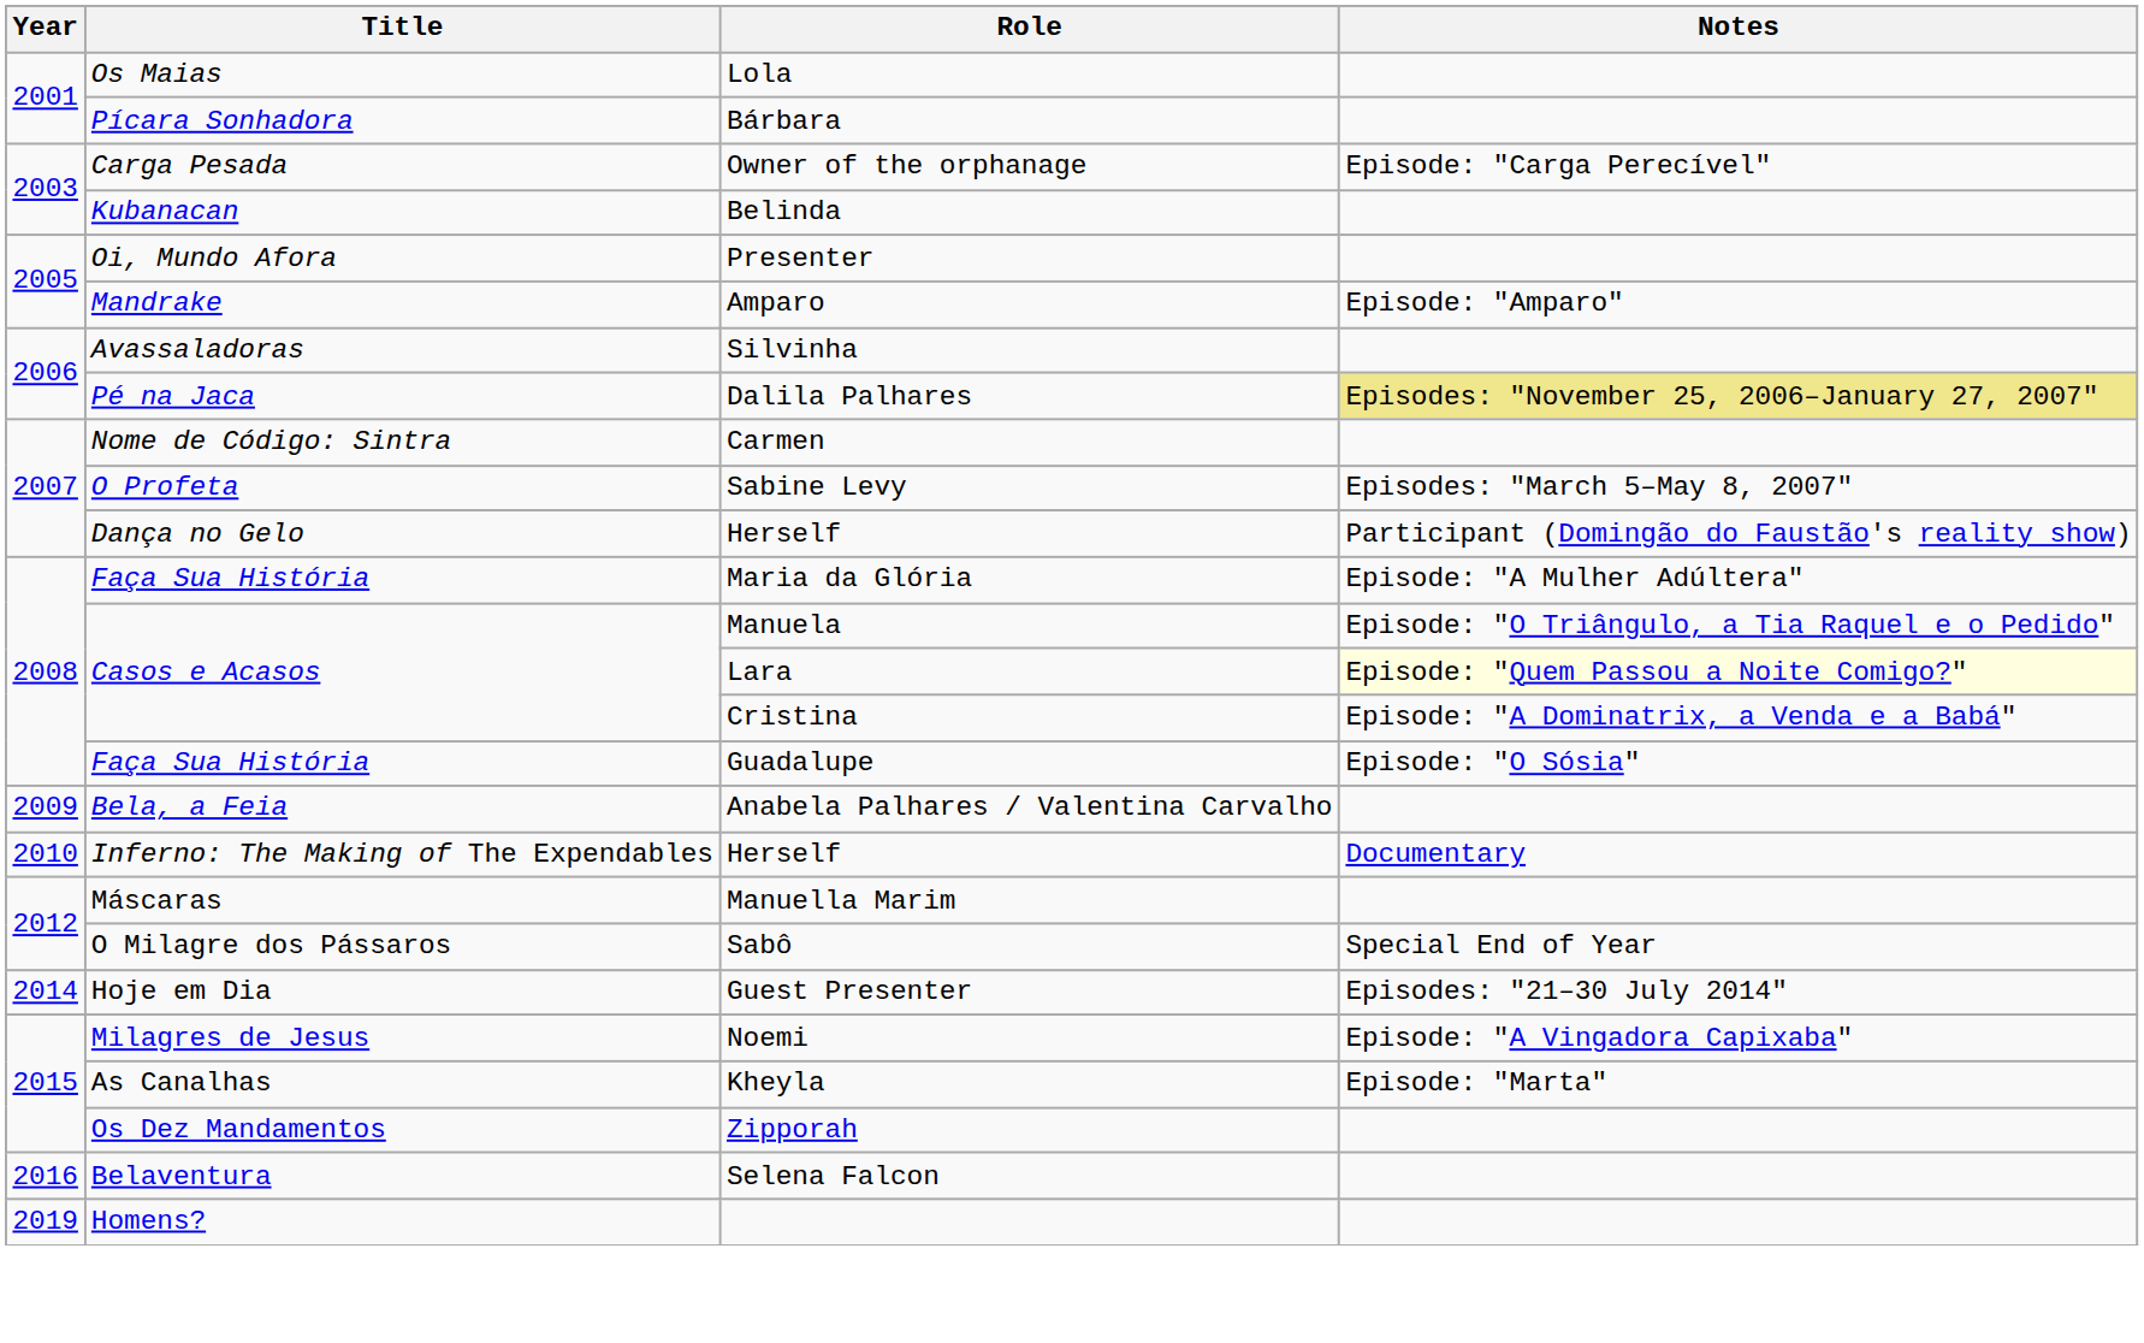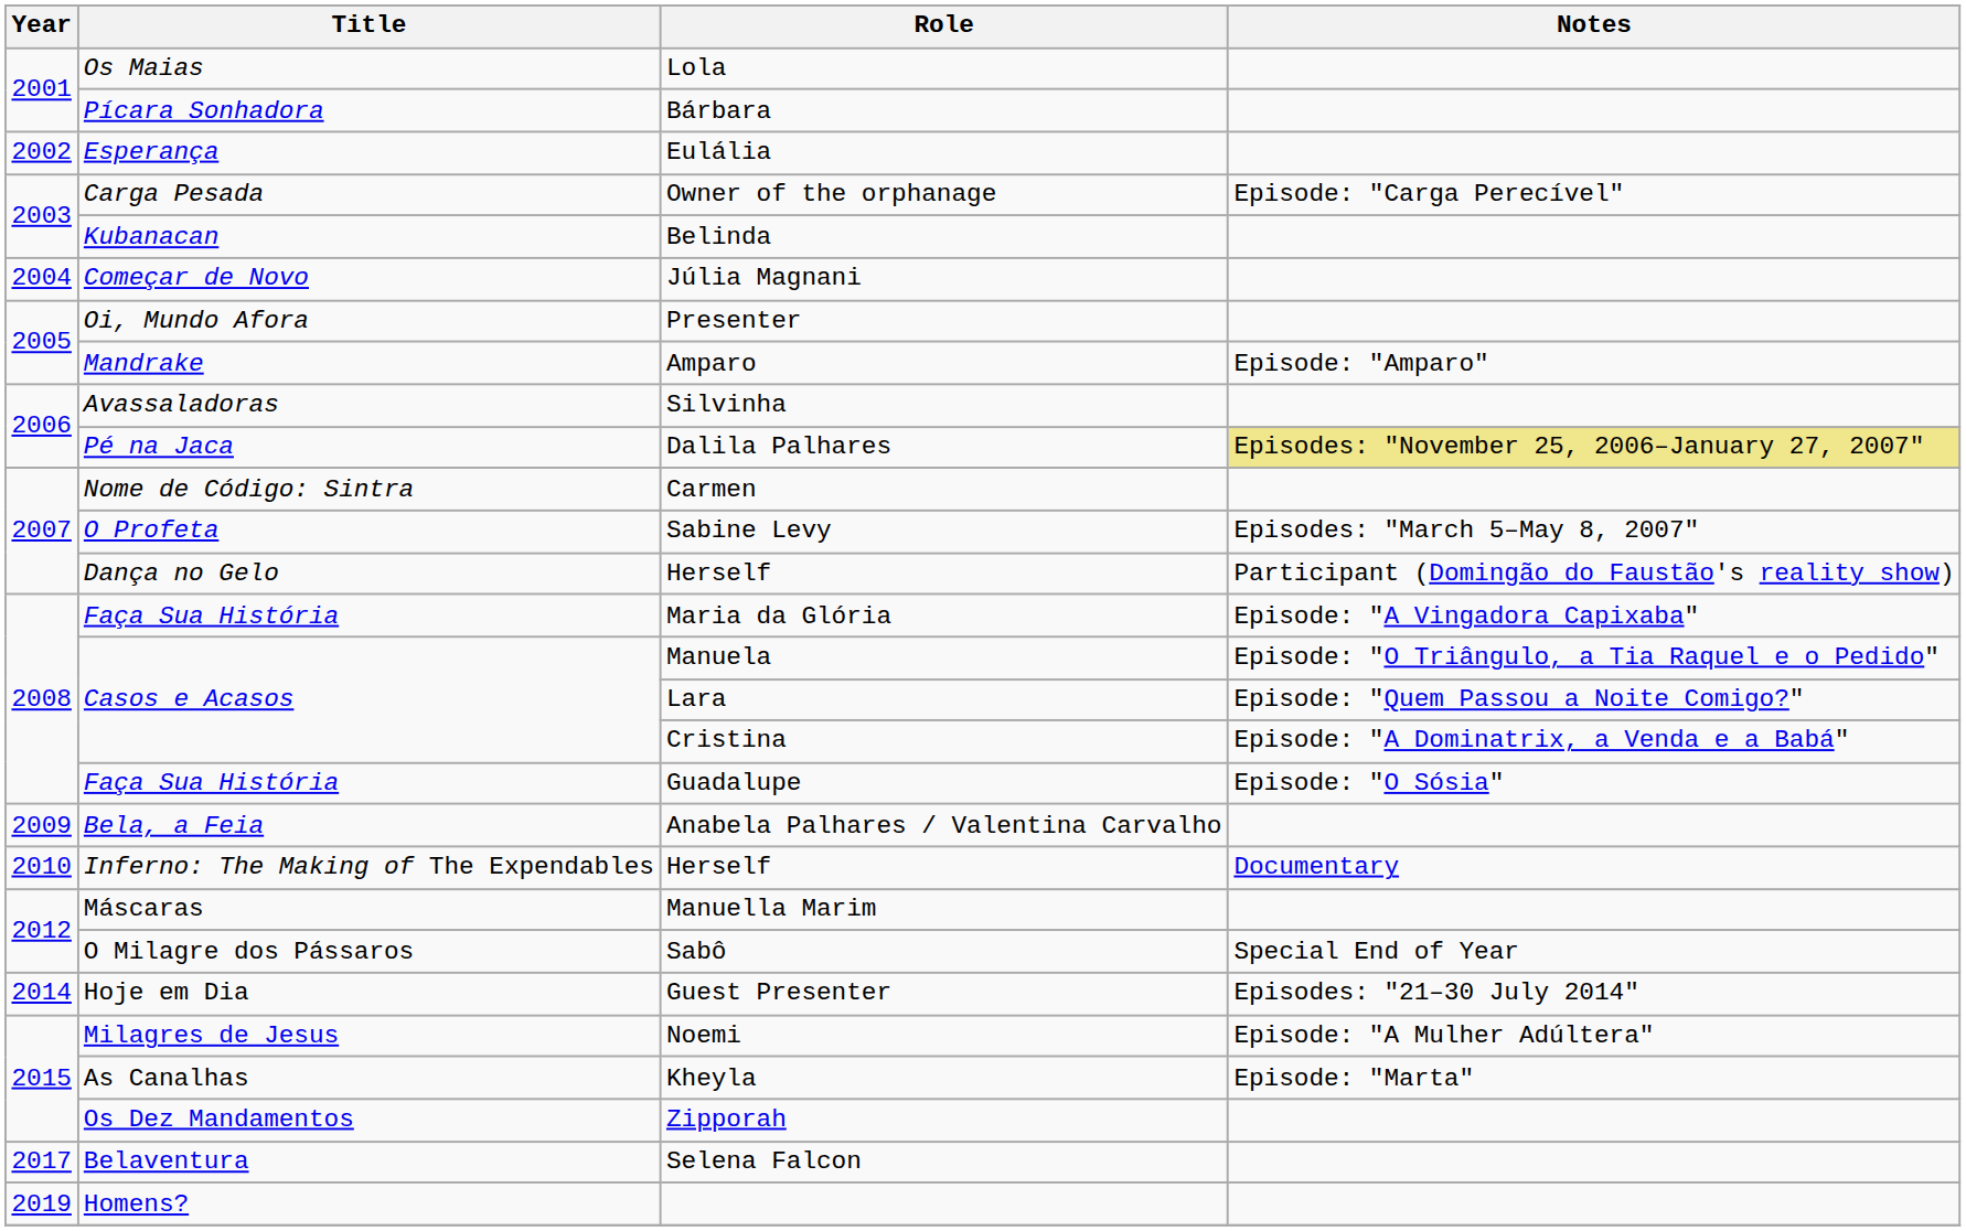 <table class="wikitable" style="font-size: 90%;">
 <tr>
 <th>Year</th>
 <th>Title</th>
 <th>Role</th>
 <th>Notes</th>
 </tr>
 <tr>
 <td rowspan="2"><a href='#'>2001</a></td>
 <td><em>Os Maias</em></td>
 <td>Lola</td>
 <td></td>
 </tr>
 <tr>
 <td><em><a href='#'>Pícara Sonhadora</a></em></td>
 <td>Bárbara</td>
 <td></td>
 </tr>
 <tr>
+<td><a href='#'>2002</a></td>
+<td><em><a href='#'>Esperança</a></em></td>
+<td>Eulália</td>
+<td></td>
+</tr>
+<tr>
 <td rowspan="2"><a href='#'>2003</a></td>
 <td><em>Carga Pesada</em></td>
 <td>Owner of the orphanage</td>
 <td>Episode: "Carga Perecível"</td>
 </tr>
 <tr>
 <td><em><a href='#'>Kubanacan</a></em></td>
 <td>Belinda</td>
+<td></td>
+</tr>
+<tr>
+<td><a href='#'>2004</a></td>
+<td><em><a href='#'>Começar de Novo</a></em></td>
+<td>Júlia Magnani</td>
 <td></td>
 </tr>
 <tr>
 <td rowspan="2"><a href='#'>2005</a></td>
 <td><em>Oi, Mundo Afora</em></td>
 <td>Presenter</td>
 <td></td>
 </tr>
 <tr>
 <td><em><a href='#'>Mandrake</a></em></td>
 <td>Amparo</td>
 <td>Episode: "Amparo"</td>
 </tr>
 <tr>
 <td rowspan="2"><a href='#'>2006</a></td>
 <td><em>Avassaladoras</em></td>
 <td>Silvinha</td>
 <td></td>
 </tr>
 <tr>
 <td><em><a href='#'>Pé na Jaca</a></em></td>
 <td>Dalila Palhares</td>
 <td style="background: khaki;">Episodes: "November 25, 2006–January 27, 2007"</td>
 </tr>
 <tr>
 <td rowspan="3"><a href='#'>2007</a></td>
 <td><em>Nome de Código: Sintra</em></td>
 <td>Carmen</td>
 <td></td>
 </tr>
 <tr>
 <td><em><a href='#'>O Profeta</a></em></td>
 <td>Sabine Levy</td>
 <td>Episodes: "March 5–May 8, 2007"</td>
 </tr>
 <tr>
 <td><em>Dança no Gelo</em></td>
 <td>Herself</td>
 <td>Participant (<a href='#'>Domingão do Faustão</a>'s <a href='#'>reality show</a>)</td>
 </tr>
 <tr>
 <td rowspan="5"><a href='#'>2008</a></td>
 <td><em><a href='#'>Faça Sua História</a></em></td>
 <td>Maria da Glória</td>
-<td>Episode: "A Mulher Adúltera"</td>
+<td>Episode: "<a href='#'>A Vingadora Capixaba</a>"</td>
 </tr>
 <tr>
 <td rowspan="3"><em><a href='#'>Casos e Acasos</a></em></td>
 <td>Manuela</td>
 <td>Episode: "<a href='#'>O Triângulo, a Tia Raquel e o Pedido</a>"</td>
 </tr>
 <tr>
 <td>Lara</td>
-<td style="background: lightyellow;">Episode: "<a href='#'>Quem Passou a Noite Comigo?</a>"</td>
+<td>Episode: "<a href='#'>Quem Passou a Noite Comigo?</a>"</td>
 </tr>
 <tr>
 <td>Cristina</td>
 <td>Episode: "<a href='#'>A Dominatrix, a Venda e a Babá</a>"</td>
 </tr>
 <tr>
 <td><em><a href='#'>Faça Sua História</a></em></td>
 <td>Guadalupe</td>
 <td>Episode: "<a href='#'>O Sósia</a>"</td>
 </tr>
 <tr>
 <td><a href='#'>2009</a></td>
 <td><em><a href='#'>Bela, a Feia</a></em></td>
 <td>Anabela Palhares / Valentina Carvalho</td>
 <td></td>
 </tr>
 <tr>
 <td><a href='#'>2010</a></td>
 <td><em>Inferno: The Making of </em>The Expendables<em></td>
 <td>Herself</td>
 <td><a href='#'>Documentary</a></td>
 </tr>
 <tr>
 <td rowspan="2"><a href='#'>2012</a></td>
 <td></em>Máscaras<em></td>
 <td>Manuella Marim</td>
 <td></td>
 </tr>
 <tr>
 <td></em>O Milagre dos Pássaros<em></td>
 <td>Sabô</td>
 <td>Special End of Year</td>
 </tr>
 <tr>
 <td><a href='#'>2014</a></td>
 <td></em>Hoje em Dia<em></td>
 <td>Guest Presenter</td>
 <td>Episodes: "21–30 July 2014"</td>
 </tr>
 <tr>
 <td rowspan="3"><a href='#'>2015</a></td>
 <td></em><a href='#'>Milagres de Jesus</a><em></td>
 <td>Noemi</td>
-<td>Episode: "<a href='#'>A Vingadora Capixaba</a>"</td>
+<td>Episode: "A Mulher Adúltera"</td>
 </tr>
 <tr>
 <td></em>As Canalhas<em></td>
 <td>Kheyla</td>
 <td>Episode: "Marta"</td>
 </tr>
 <tr>
 <td></em><a href='#'>Os Dez Mandamentos</a><em></td>
 <td><a href='#'>Zipporah</a></td>
 <td></td>
 </tr>
 <tr>
-<td><a href='#'>2016</a></td>
+<td><a href='#'>2017</a></td>
 <td></em><a href='#'>Belaventura</a><em></td>
 <td>Selena Falcon</td>
 <td></td>
 </tr>
 <tr>
 <td><a href='#'>2019</a></td>
 <td></em><a href='#'>Homens?</a><em></td>
 <td></td>
 <td></td>
 </tr>
 <tr>
 </tr>
 </table>
